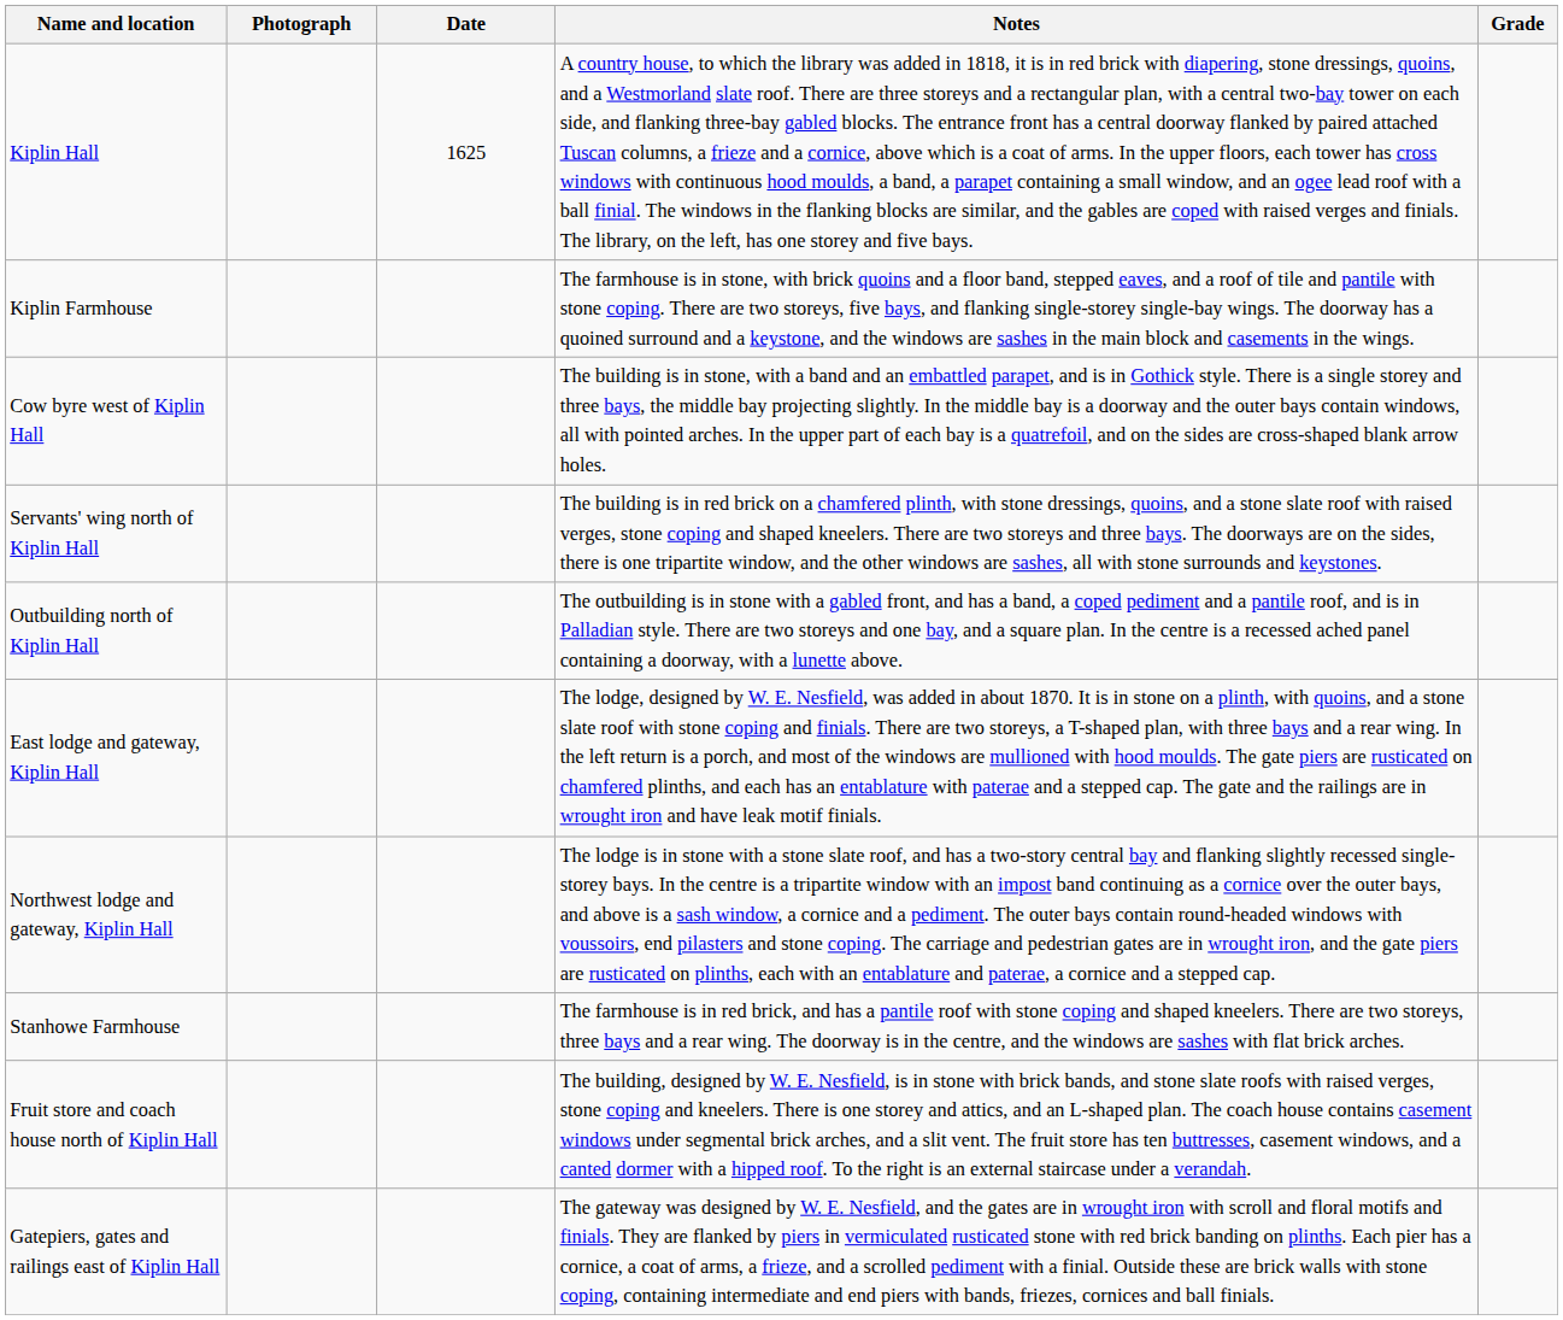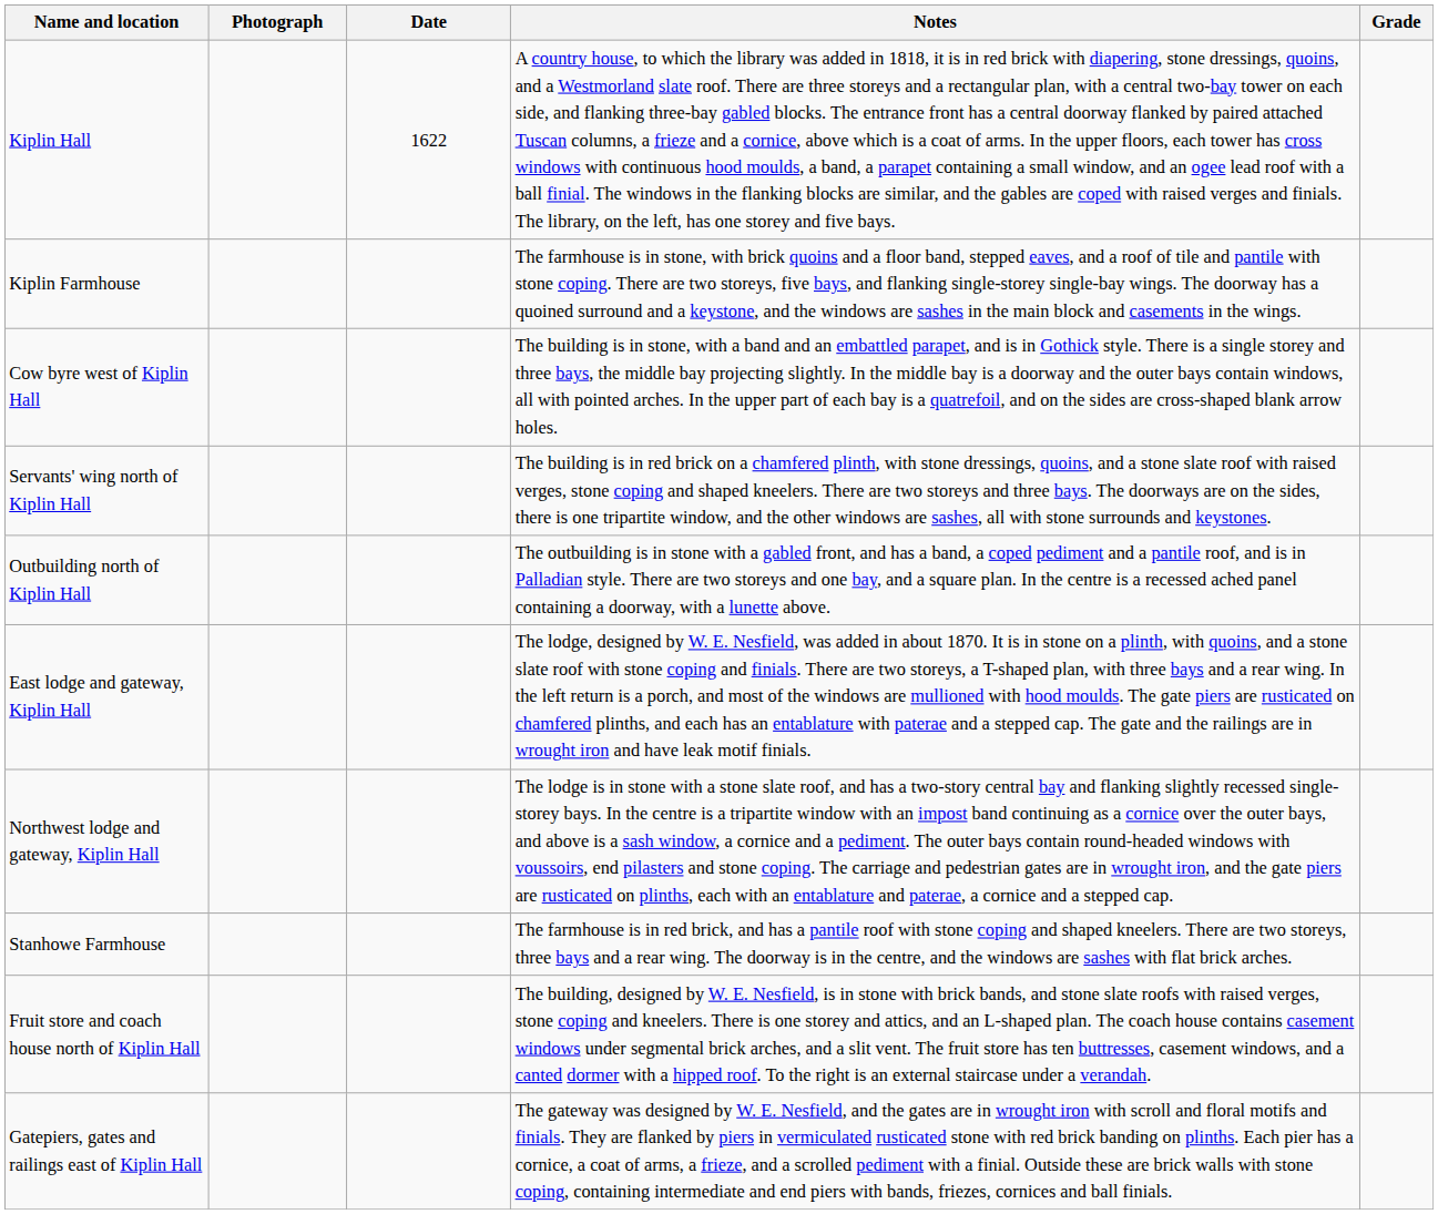 <table class="wikitable sortable plainrowheaders" style="width:100%; border:0px; text-align:left; line-height:150%">
 <tr>
 <th scope="col"  style="width:150px">Name and location</th>
 <th scope="col"  style="width:100px" class="unsortable">Photograph</th>
 <th scope="col"  style="width:120px">Date</th>
 <th scope="col"  style="width:650px" class="unsortable">Notes</th>
 <th scope="col"  style="width:50px">Grade</th>
 </tr>
 <tr>
 <td><a href='#'>Kiplin Hall</a><br><small></small></td>
 <td></td>
-<td align="center">1625</td>
+<td align="center">1622</td>
 <td>A <a href='#'>country house</a>, to which the library was added in 1818, it is in red brick with <a href='#'>diapering</a>, stone dressings, <a href='#'>quoins</a>, and a <a href='#'>Westmorland</a> <a href='#'>slate</a> roof. There are three storeys and a rectangular plan, with a central two-<a href='#'>bay</a> tower on each side, and flanking three-bay <a href='#'>gabled</a> blocks. The entrance front has a central doorway flanked by paired attached <a href='#'>Tuscan</a> columns, a <a href='#'>frieze</a> and a <a href='#'>cornice</a>, above which is a coat of arms. In the upper floors, each tower has <a href='#'>cross windows</a> with continuous <a href='#'>hood moulds</a>, a band, a <a href='#'>parapet</a> containing a small window, and an <a href='#'>ogee</a> lead roof with a ball <a href='#'>finial</a>. The windows in the flanking blocks are similar, and the gables are <a href='#'>coped</a> with raised verges and finials. The library, on the left, has one storey and five bays.</td>
 <td align="center" ></td>
 </tr>
 <tr>
 <td>Kiplin Farmhouse<br><small></small></td>
 <td></td>
 <td align="center"></td>
 <td>The farmhouse is in stone, with brick <a href='#'>quoins</a> and a floor band, stepped <a href='#'>eaves</a>, and a roof of tile and <a href='#'>pantile</a> with stone <a href='#'>coping</a>. There are two storeys, five <a href='#'>bays</a>, and flanking single-storey single-bay wings. The doorway has a quoined surround and a <a href='#'>keystone</a>, and the windows are <a href='#'>sashes</a> in the main block and <a href='#'>casements</a> in the wings.</td>
 <td align="center" ></td>
 </tr>
 <tr>
 <td>Cow byre west of <a href='#'>Kiplin Hall</a><br><small></small></td>
 <td></td>
 <td align="center"></td>
 <td>The building is in stone, with a band and an <a href='#'>embattled</a> <a href='#'>parapet</a>, and is in <a href='#'>Gothick</a> style. There is a single storey and three <a href='#'>bays</a>, the middle bay projecting slightly. In the middle bay is a doorway and the outer bays contain windows, all with pointed arches. In the upper part of each bay is a <a href='#'>quatrefoil</a>, and on the sides are cross-shaped blank arrow holes.</td>
 <td align="center" ></td>
 </tr>
 <tr>
 <td>Servants' wing north of <a href='#'>Kiplin Hall</a><br><small></small></td>
 <td></td>
 <td align="center"></td>
 <td>The building is in red brick on a <a href='#'>chamfered</a> <a href='#'>plinth</a>, with stone dressings, <a href='#'>quoins</a>, and a stone slate roof with raised verges, stone <a href='#'>coping</a> and shaped kneelers. There are two storeys and three <a href='#'>bays</a>.  The doorways are on the sides, there is one tripartite window, and the other windows are <a href='#'>sashes</a>, all with stone surrounds and <a href='#'>keystones</a>.</td>
 <td align="center" ></td>
 </tr>
 <tr>
 <td>Outbuilding north of <a href='#'>Kiplin Hall</a><br><small></small></td>
 <td></td>
 <td align="center"></td>
 <td>The outbuilding is in stone with a <a href='#'>gabled</a> front, and has a band, a <a href='#'>coped</a> <a href='#'>pediment</a> and a <a href='#'>pantile</a> roof, and is in <a href='#'>Palladian</a> style. There are two storeys and one <a href='#'>bay</a>, and a square plan. In the centre is a recessed ached panel containing a doorway, with a <a href='#'>lunette</a> above.</td>
 <td align="center" ></td>
 </tr>
 <tr>
 <td>East lodge and gateway, <a href='#'>Kiplin Hall</a><br><small></small></td>
 <td></td>
 <td align="center"></td>
 <td>The lodge, designed by <a href='#'>W. E. Nesfield</a>, was added in about 1870. It is in stone on a <a href='#'>plinth</a>, with <a href='#'>quoins</a>, and a stone slate roof with stone <a href='#'>coping</a> and <a href='#'>finials</a>. There are two storeys, a T-shaped plan, with three <a href='#'>bays</a> and a rear wing. In the left return is a porch, and most of the windows are <a href='#'>mullioned</a> with <a href='#'>hood moulds</a>. The gate <a href='#'>piers</a> are <a href='#'>rusticated</a> on <a href='#'>chamfered</a> plinths, and each has an <a href='#'>entablature</a> with <a href='#'>paterae</a> and a stepped cap. The gate and the railings are in <a href='#'>wrought iron</a> and have leak motif finials.</td>
 <td align="center" ></td>
 </tr>
 <tr>
 <td>Northwest lodge and gateway, <a href='#'>Kiplin Hall</a><br><small></small></td>
 <td></td>
 <td align="center"></td>
 <td>The lodge is in stone with a stone slate roof, and has a two-story central <a href='#'>bay</a> and flanking slightly recessed single-storey bays. In the centre is a tripartite window with an <a href='#'>impost</a> band continuing as a <a href='#'>cornice</a> over the outer bays, and above is a <a href='#'>sash window</a>, a cornice and a <a href='#'>pediment</a>. The outer bays contain round-headed windows with <a href='#'>voussoirs</a>, end <a href='#'>pilasters</a> and stone <a href='#'>coping</a>. The carriage and pedestrian gates are in <a href='#'>wrought iron</a>, and the gate <a href='#'>piers</a> are <a href='#'>rusticated</a> on <a href='#'>plinths</a>, each with an <a href='#'>entablature</a> and <a href='#'>paterae</a>, a cornice and a stepped cap.</td>
 <td align="center" ></td>
 </tr>
 <tr>
 <td>Stanhowe Farmhouse<br><small></small></td>
 <td></td>
 <td align="center"></td>
 <td>The farmhouse is in red brick, and has a <a href='#'>pantile</a> roof with stone <a href='#'>coping</a> and shaped kneelers. There are two storeys, three <a href='#'>bays</a> and a rear wing. The doorway is in the centre, and the windows are <a href='#'>sashes</a> with flat brick arches.</td>
 <td align="center" ></td>
 </tr>
 <tr>
 <td>Fruit store and coach house north of <a href='#'>Kiplin Hall</a><br><small></small></td>
 <td></td>
 <td align="center"></td>
 <td>The building, designed by <a href='#'>W. E. Nesfield</a>, is in stone with brick bands, and stone slate roofs with raised verges, stone <a href='#'>coping</a> and kneelers. There is one storey and attics, and an L-shaped plan. The coach house contains <a href='#'>casement windows</a> under segmental brick arches, and a slit vent. The fruit store has ten <a href='#'>buttresses</a>,  casement windows, and a <a href='#'>canted</a> <a href='#'>dormer</a> with a <a href='#'>hipped roof</a>. To the right is an external staircase under a <a href='#'>verandah</a>.</td>
 <td align="center" ></td>
 </tr>
 <tr>
 <td>Gatepiers, gates and railings east of <a href='#'>Kiplin Hall</a><br><small></small></td>
 <td></td>
 <td align="center"></td>
 <td>The gateway was designed by <a href='#'>W. E. Nesfield</a>, and the gates are in <a href='#'>wrought iron</a> with scroll and floral motifs and <a href='#'>finials</a>. They are  flanked by <a href='#'>piers</a> in <a href='#'>vermiculated</a> <a href='#'>rusticated</a> stone with red brick banding on <a href='#'>plinths</a>. Each pier has a cornice, a coat of arms, a <a href='#'>frieze</a>, and a scrolled <a href='#'>pediment</a> with a finial. Outside these are brick walls with stone <a href='#'>coping</a>, containing intermediate and end piers with bands, friezes, cornices and ball finials.</td>
 <td align="center" ></td>
 </tr>
 <tr>
 </tr>
 </table>
